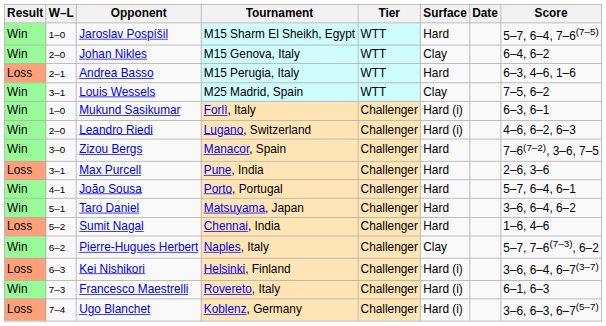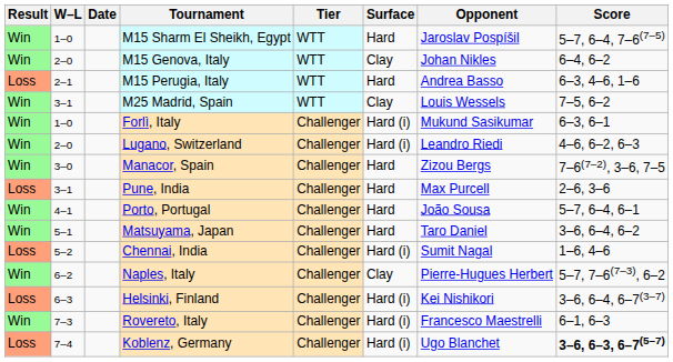 <table class="sortable wikitable nowrap">
 <tr>
 <th>Result</th>
 <th class="unsortable">W–L</th>
-<th>Opponent</th>
+<th>Date</th>
 <th>Tournament</th>
 <th>Tier</th>
 <th>Surface</th>
-<th>Date</th>
+<th>Opponent</th>
 <th class="unsortable">Score</th>
 </tr>
 <tr>
 <td bgcolor=98fb98>Win</td>
 <td><small>1–0</small></td>
-<td> <a href='#'>Jaroslav Pospíšil</a></td>
+<td></td>
 <td style="background:#cffcff;">M15 Sharm El Sheikh, Egypt</td>
 <td style="background:#cffcff;">WTT</td>
 <td>Hard</td>
-<td></td>
+<td> <a href='#'>Jaroslav Pospíšil</a></td>
 <td>5–7, 6–4, 7–6<sup>(7–5)</sup></td>
 </tr>
 <tr>
 <td bgcolor=98fb98>Win</td>
 <td><small>2–0</small></td>
-<td> <a href='#'>Johan Nikles</a></td>
+<td></td>
 <td style="background:#cffcff;">M15 Genova, Italy</td>
 <td style="background:#cffcff;">WTT</td>
 <td>Clay</td>
-<td></td>
+<td> <a href='#'>Johan Nikles</a></td>
 <td>6–4, 6–2</td>
 </tr>
 <tr>
 <td bgcolor=ffa07a>Loss</td>
 <td><small>2–1</small></td>
-<td> <a href='#'>Andrea Basso</a></td>
+<td></td>
 <td style="background:#cffcff;">M15 Perugia, Italy</td>
 <td style="background:#cffcff;">WTT</td>
 <td>Hard</td>
-<td></td>
+<td> <a href='#'>Andrea Basso</a></td>
 <td>6–3, 4–6, 1–6</td>
 </tr>
 <tr>
 <td bgcolor=98fb98>Win</td>
 <td><small>3–1</small></td>
-<td> <a href='#'>Louis Wessels</a></td>
+<td></td>
 <td style="background:#cffcff;">M25 Madrid, Spain</td>
 <td style="background:#cffcff;">WTT</td>
 <td>Clay</td>
-<td></td>
+<td> <a href='#'>Louis Wessels</a></td>
 <td>7–5, 6–2</td>
 </tr>
 <tr>
 <td bgcolor=98fb98>Win</td>
 <td><small>1–0</small></td>
-<td> <a href='#'>Mukund Sasikumar</a></td>
+<td><a href='#'></a></td>
 <td style="background:moccasin;"><a href='#'>Forlì</a>, Italy</td>
 <td style="background:moccasin;">Challenger</td>
 <td>Hard (i)</td>
-<td><a href='#'></a></td>
+<td> <a href='#'>Mukund Sasikumar</a></td>
 <td>6–3, 6–1</td>
 </tr>
 <tr>
 <td bgcolor=98fb98>Win</td>
 <td><small>2–0</small></td>
-<td> <a href='#'>Leandro Riedi</a></td>
+<td><a href='#'></a></td>
 <td style="background:moccasin;"><a href='#'>Lugano</a>, Switzerland</td>
 <td style="background:moccasin;">Challenger</td>
 <td>Hard (i)</td>
-<td><a href='#'></a></td>
+<td> <a href='#'>Leandro Riedi</a></td>
 <td>4–6, 6–2, 6–3</td>
 </tr>
 <tr>
 <td bgcolor=98fb98>Win</td>
 <td><small>3–0</small></td>
-<td> <a href='#'>Zizou Bergs</a></td>
+<td><a href='#'></a></td>
 <td style="background:moccasin;"><a href='#'>Manacor</a>, Spain</td>
 <td style="background:moccasin;">Challenger</td>
 <td>Hard</td>
-<td><a href='#'></a></td>
+<td> <a href='#'>Zizou Bergs</a></td>
 <td>7–6<sup>(7–2)</sup>, 3–6, 7–5</td>
 </tr>
 <tr>
 <td bgcolor=ffa07a>Loss</td>
 <td><small>3–1</small></td>
-<td> <a href='#'>Max Purcell</a></td>
+<td><a href='#'></a></td>
 <td style="background:moccasin;"><a href='#'>Pune</a>, India</td>
 <td style="background:moccasin;">Challenger</td>
 <td>Hard</td>
-<td><a href='#'></a></td>
+<td> <a href='#'>Max Purcell</a></td>
 <td>2–6, 3–6</td>
 </tr>
 <tr>
 <td bgcolor=98fb98>Win</td>
 <td><small>4–1</small></td>
-<td> <a href='#'>João Sousa</a></td>
+<td><a href='#'></a></td>
 <td style="background:moccasin;"><a href='#'>Porto</a>, Portugal</td>
 <td style="background:moccasin;">Challenger</td>
 <td>Hard</td>
-<td><a href='#'></a></td>
+<td> <a href='#'>João Sousa</a></td>
 <td>5–7, 6–4, 6–1</td>
 </tr>
 <tr>
 <td bgcolor=98fb98>Win</td>
 <td><small>5–1</small></td>
-<td> <a href='#'>Taro Daniel</a></td>
+<td><a href='#'></a></td>
 <td style="background:moccasin;"><a href='#'>Matsuyama</a>, Japan</td>
 <td style="background:moccasin;">Challenger</td>
 <td>Hard</td>
-<td><a href='#'></a></td>
+<td> <a href='#'>Taro Daniel</a></td>
 <td>3–6, 6–4, 6–2</td>
 </tr>
 <tr>
 <td bgcolor=ffa07a>Loss</td>
 <td><small>5–2</small></td>
-<td> <a href='#'>Sumit Nagal</a></td>
+<td><a href='#'></a></td>
 <td style="background:moccasin;"><a href='#'>Chennai</a>, India</td>
 <td style="background:moccasin;">Challenger</td>
-<td>Hard</td>
-<td><a href='#'></a></td>
+<td>Hard (i)</td>
+<td> <a href='#'>Sumit Nagal</a></td>
 <td>1–6, 4–6</td>
 </tr>
 <tr>
 <td bgcolor=98fb98>Win</td>
 <td><small>6–2</small></td>
-<td> <a href='#'>Pierre-Hugues Herbert</a></td>
+<td><a href='#'></a></td>
 <td style="background:moccasin;"><a href='#'>Naples</a>, Italy</td>
 <td style="background:moccasin;">Challenger</td>
 <td>Clay</td>
-<td><a href='#'></a></td>
+<td> <a href='#'>Pierre-Hugues Herbert</a></td>
 <td>5–7, 7–6<sup>(7–3)</sup>, 6–2</td>
 </tr>
 <tr>
 <td bgcolor=ffa07a>Loss</td>
 <td><small>6–3</small></td>
-<td> <a href='#'>Kei Nishikori</a></td>
+<td><a href='#'></a></td>
 <td style="background:moccasin;"><a href='#'>Helsinki</a>, Finland</td>
 <td style="background:moccasin;">Challenger</td>
 <td>Hard (i)</td>
-<td><a href='#'></a></td>
+<td> <a href='#'>Kei Nishikori</a></td>
 <td>3–6, 6–4, 6–7<sup>(3–7)</sup></td>
 </tr>
 <tr>
 <td bgcolor=98fb98>Win</td>
 <td><small>7–3</small></td>
-<td> <a href='#'>Francesco Maestrelli</a></td>
+<td><a href='#'></a></td>
 <td style="background:moccasin;"><a href='#'>Rovereto</a>, Italy</td>
 <td style="background:moccasin;">Challenger</td>
 <td>Hard (i)</td>
-<td><a href='#'></a></td>
+<td> <a href='#'>Francesco Maestrelli</a></td>
 <td>6–1, 6–3</td>
 </tr>
 <tr>
 <td bgcolor=ffa07a>Loss</td>
 <td><small>7–4</small></td>
-<td> <a href='#'>Ugo Blanchet</a></td>
+<td><a href='#'></a></td>
 <td style="background:moccasin;"><a href='#'>Koblenz</a>, Germany</td>
 <td style="background:moccasin;">Challenger</td>
 <td>Hard (i)</td>
-<td><a href='#'></a></td>
-<td>3–6, 6–3, 6–7<sup>(5–7)</sup></td>
+<td> <a href='#'>Ugo Blanchet</a></td>
+<td><strong>3–6, 6–3, 6–7<sup>(5–7)</sup></strong></td>
 </tr>
 </table>
